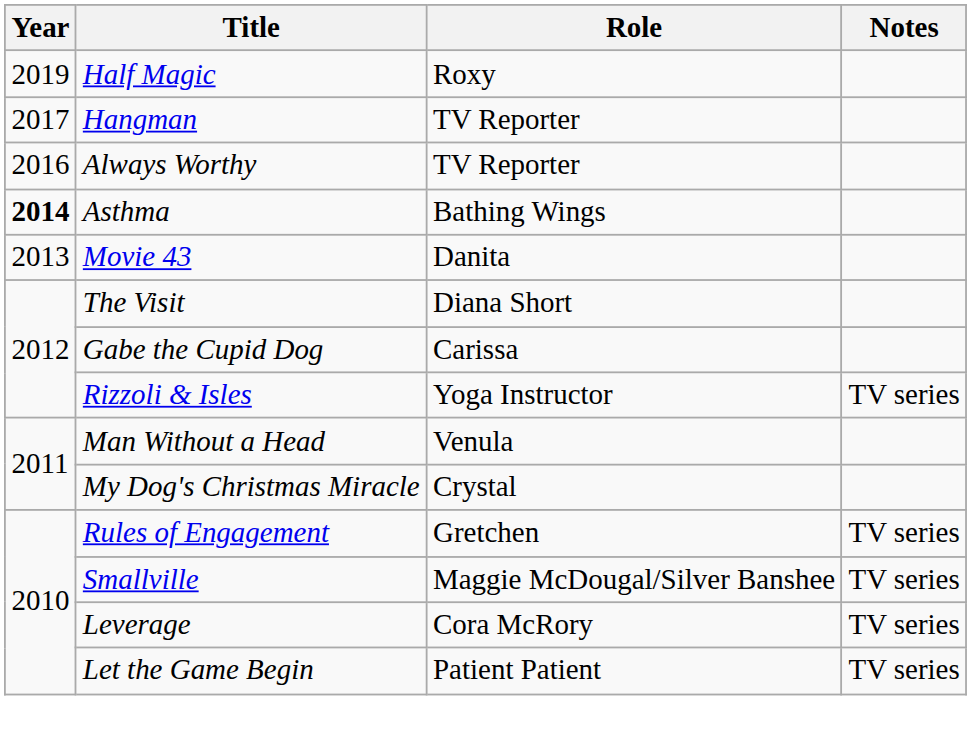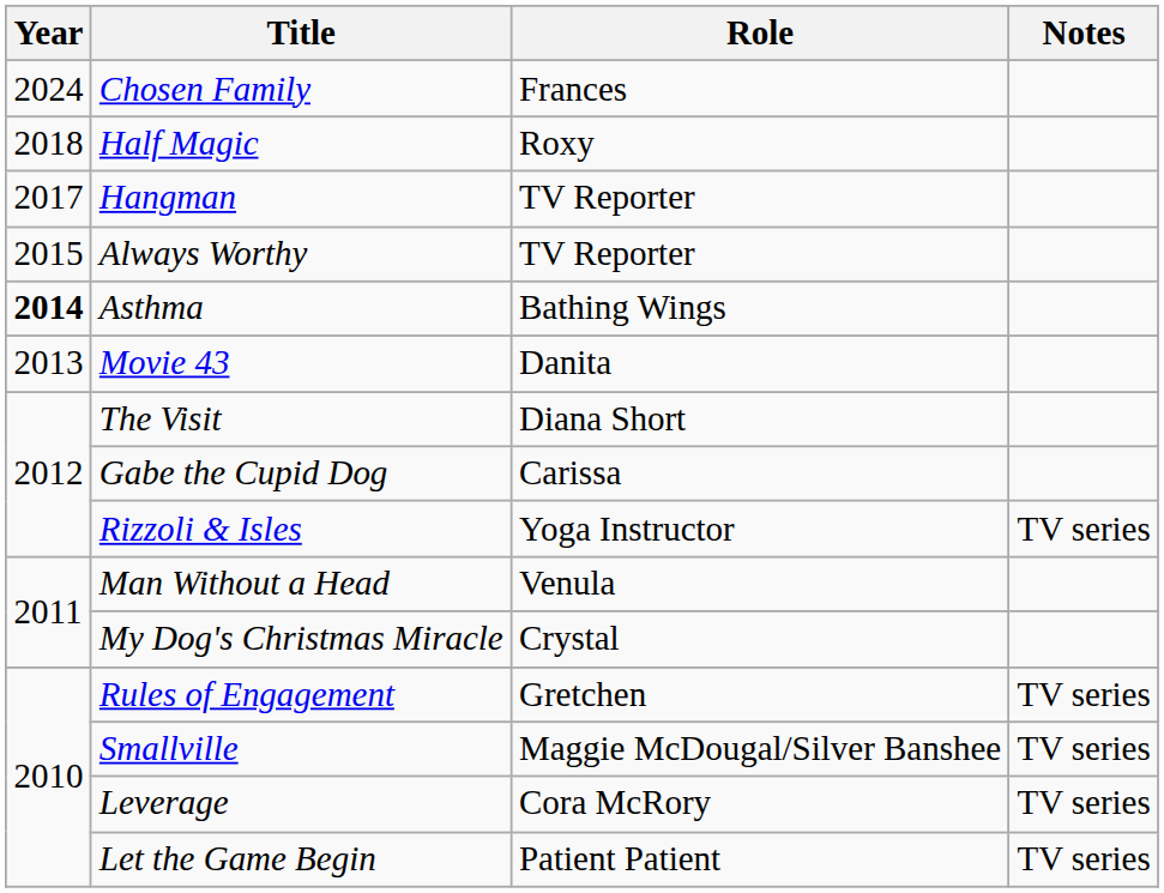 <table class="wikitable">
 <tr>
 <th>Year</th>
 <th>Title</th>
 <th>Role</th>
 <th>Notes</th>
 </tr>
 <tr>
-<td>2019</td>
+<td>2024</td>
+<td><em><a href='#'>Chosen Family</a></em></td>
+<td>Frances</td>
+<td></td>
+</tr>
+<tr>
+<td>2018</td>
 <td><em><a href='#'>Half Magic</a></em></td>
 <td>Roxy</td>
 <td></td>
 </tr>
 <tr>
 <td>2017</td>
 <td><em><a href='#'>Hangman</a></em></td>
 <td>TV Reporter</td>
 <td></td>
 </tr>
 <tr>
-<td>2016</td>
+<td>2015</td>
 <td><em>Always Worthy</em></td>
 <td>TV Reporter</td>
 <td></td>
 </tr>
 <tr>
 <td><strong>2014</strong></td>
 <td><em>Asthma</em></td>
 <td>Bathing Wings</td>
 <td></td>
 </tr>
 <tr>
 <td>2013</td>
 <td><em><a href='#'>Movie 43</a></em></td>
 <td>Danita</td>
 <td></td>
 </tr>
 <tr>
 <td rowspan="3">2012</td>
 <td><em>The Visit</em></td>
 <td>Diana Short</td>
 <td></td>
 </tr>
 <tr>
 <td><em>Gabe the Cupid Dog</em></td>
 <td>Carissa</td>
 <td></td>
 </tr>
 <tr>
 <td><em><a href='#'>Rizzoli & Isles</a></em></td>
 <td>Yoga Instructor</td>
 <td>TV series</td>
 </tr>
 <tr>
 <td rowspan="2">2011</td>
 <td><em>Man Without a Head</em></td>
 <td>Venula</td>
 <td></td>
 </tr>
 <tr>
 <td><em>My Dog's Christmas Miracle</em></td>
 <td>Crystal</td>
 <td></td>
 </tr>
 <tr>
 <td rowspan="4">2010</td>
 <td><em><a href='#'>Rules of Engagement</a></em></td>
 <td>Gretchen</td>
 <td>TV series</td>
 </tr>
 <tr>
 <td><em><a href='#'>Smallville</a></em></td>
 <td>Maggie McDougal/Silver Banshee</td>
 <td>TV series</td>
 </tr>
 <tr>
 <td><em>Leverage</em></td>
 <td>Cora McRory</td>
 <td>TV series</td>
 </tr>
 <tr>
 <td><em>Let the Game Begin</em></td>
 <td>Patient Patient</td>
 <td>TV series</td>
 </tr>
 </table>
